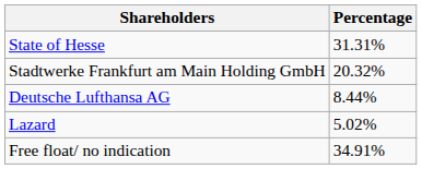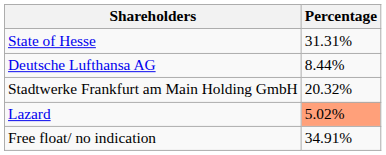 <table class="wikitable sortable">
 <tr>
 <th>Shareholders</th>
 <th>Percentage</th>
 </tr>
 <tr>
 <td><a href='#'>State of Hesse</a></td>
 <td>31.31%</td>
 </tr>
 <tr>
+<td><a href='#'>Deutsche Lufthansa AG</a></td>
+<td>8.44%</td>
+</tr>
+<tr>
 <td>Stadtwerke Frankfurt am Main Holding GmbH</td>
 <td>20.32%</td>
 </tr>
 <tr>
-<td><a href='#'>Deutsche Lufthansa AG</a></td>
-<td>8.44%</td>
-</tr>
-<tr>
 <td><a href='#'>Lazard</a></td>
-<td>5.02%</td>
+<td style="background: lightsalmon;">5.02%</td>
 </tr>
 <tr>
 <td>Free float/ no indication</td>
 <td>34.91%</td>
 </tr>
 </table>
